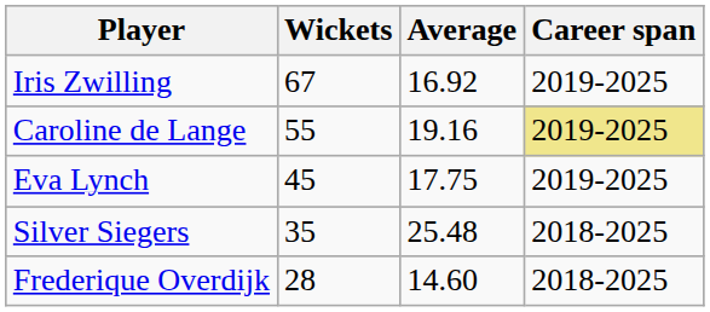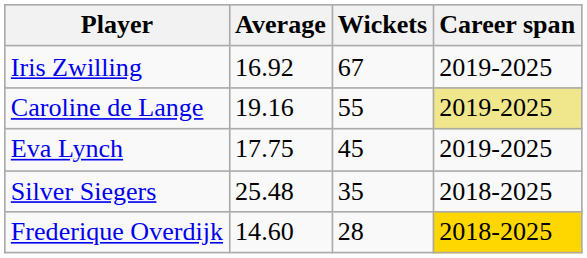 <table class="wikitable">
 <tr>
 <th>Player</th>
+<th>Average</th>
 <th>Wickets</th>
-<th>Average</th>
 <th>Career span</th>
 </tr>
 <tr>
 <td><a href='#'>Iris Zwilling</a></td>
+<td>16.92</td>
 <td>67</td>
-<td>16.92</td>
 <td>2019-2025</td>
 </tr>
 <tr>
 <td><a href='#'>Caroline de Lange</a></td>
+<td>19.16</td>
 <td>55</td>
-<td>19.16</td>
 <td style="background: khaki;">2019-2025</td>
 </tr>
 <tr>
 <td><a href='#'>Eva Lynch</a></td>
+<td>17.75</td>
 <td>45</td>
-<td>17.75</td>
 <td>2019-2025</td>
 </tr>
 <tr>
 <td><a href='#'>Silver Siegers</a></td>
+<td>25.48</td>
 <td>35</td>
-<td>25.48</td>
 <td>2018-2025</td>
 </tr>
 <tr>
 <td><a href='#'>Frederique Overdijk</a></td>
+<td>14.60</td>
 <td>28</td>
-<td>14.60</td>
-<td>2018-2025</td>
+<td style="background: gold;">2018-2025</td>
 </tr>
 </table>
